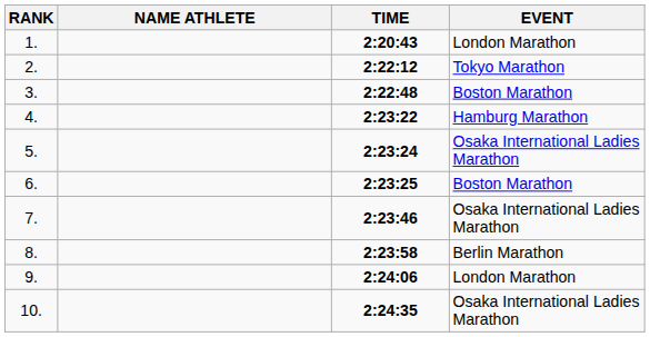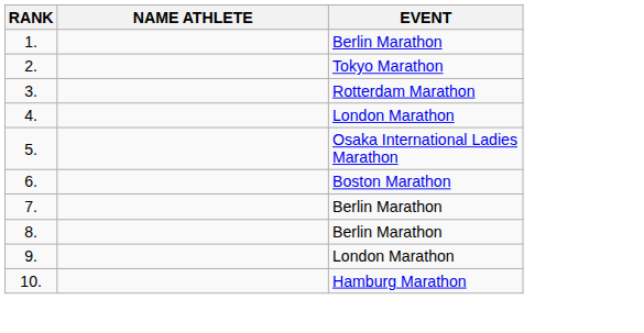 <table class="wikitable" style="font-size:95%;">
 <tr>
 <th>RANK</th>
 <th align="left" style="width: 17em">NAME ATHLETE</th>
-<th align="left" style="width: 7em">TIME</th>
 <th align="left" style="width: 12em">EVENT</th>
 </tr>
 <tr>
 <td align="center">1.</td>
 <td></td>
-<td align="center"><strong>2:20:43</strong></td>
-<td>London Marathon</td>
+<td><a href='#'>Berlin Marathon</a></td>
 </tr>
 <tr>
 <td align="center">2.</td>
 <td></td>
-<td align="center"><strong>2:22:12</strong></td>
 <td><a href='#'>Tokyo Marathon</a></td>
 </tr>
 <tr>
 <td align="center">3.</td>
 <td></td>
-<td align="center"><strong>2:22:48</strong></td>
-<td><a href='#'>Boston Marathon</a></td>
+<td><a href='#'>Rotterdam Marathon</a></td>
 </tr>
 <tr>
 <td align="center">4.</td>
 <td></td>
-<td align="center"><strong>2:23:22</strong></td>
-<td><a href='#'>Hamburg Marathon</a></td>
+<td><a href='#'>London Marathon</a></td>
 </tr>
 <tr>
 <td align="center">5.</td>
 <td></td>
-<td align="center"><strong>2:23:24</strong></td>
 <td><a href='#'>Osaka International Ladies Marathon</a></td>
 </tr>
 <tr>
 <td align="center">6.</td>
 <td></td>
-<td align="center"><strong>2:23:25</strong></td>
 <td><a href='#'>Boston Marathon</a></td>
 </tr>
 <tr>
 <td align="center">7.</td>
 <td></td>
-<td align="center"><strong>2:23:46</strong></td>
-<td>Osaka International Ladies Marathon</td>
+<td>Berlin Marathon</td>
 </tr>
 <tr>
 <td align="center">8.</td>
 <td></td>
-<td align="center"><strong>2:23:58</strong></td>
 <td>Berlin Marathon</td>
 </tr>
 <tr>
 <td align="center">9.</td>
 <td></td>
-<td align="center"><strong>2:24:06</strong></td>
 <td>London Marathon</td>
 </tr>
 <tr>
 <td align="center">10.</td>
 <td></td>
-<td align="center"><strong>2:24:35</strong></td>
-<td>Osaka International Ladies Marathon</td>
+<td><a href='#'>Hamburg Marathon</a></td>
 </tr>
 </table>
